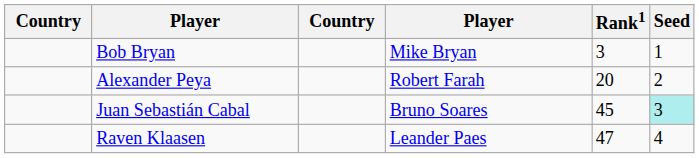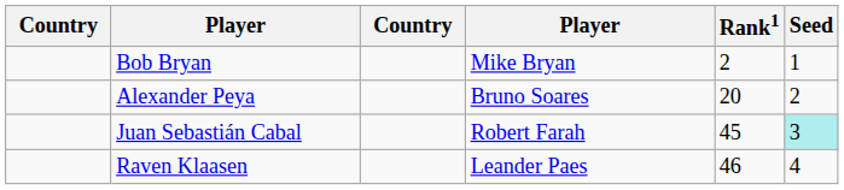 <table class="sortable wikitable">
 <tr>
 <th width="70">Country</th>
 <th width="175">Player</th>
 <th width="70">Country</th>
 <th width="175">Player</th>
 <th>Rank<sup>1</sup></th>
 <th>Seed</th>
 </tr>
 <tr>
 <td></td>
 <td><a href='#'>Bob Bryan</a></td>
 <td></td>
 <td><a href='#'>Mike Bryan</a></td>
-<td>3</td>
+<td>2</td>
 <td>1</td>
 </tr>
 <tr>
 <td></td>
 <td><a href='#'>Alexander Peya</a></td>
 <td></td>
-<td><a href='#'>Robert Farah</a></td>
+<td><a href='#'>Bruno Soares</a></td>
 <td>20</td>
 <td>2</td>
 </tr>
 <tr>
 <td></td>
 <td><a href='#'>Juan Sebastián Cabal</a></td>
 <td></td>
-<td><a href='#'>Bruno Soares</a></td>
+<td><a href='#'>Robert Farah</a></td>
 <td>45</td>
 <td style="background: paleturquoise;">3</td>
 </tr>
 <tr>
 <td></td>
 <td><a href='#'>Raven Klaasen</a></td>
 <td></td>
 <td><a href='#'>Leander Paes</a></td>
-<td>47</td>
+<td>46</td>
 <td>4</td>
 </tr>
 </table>
